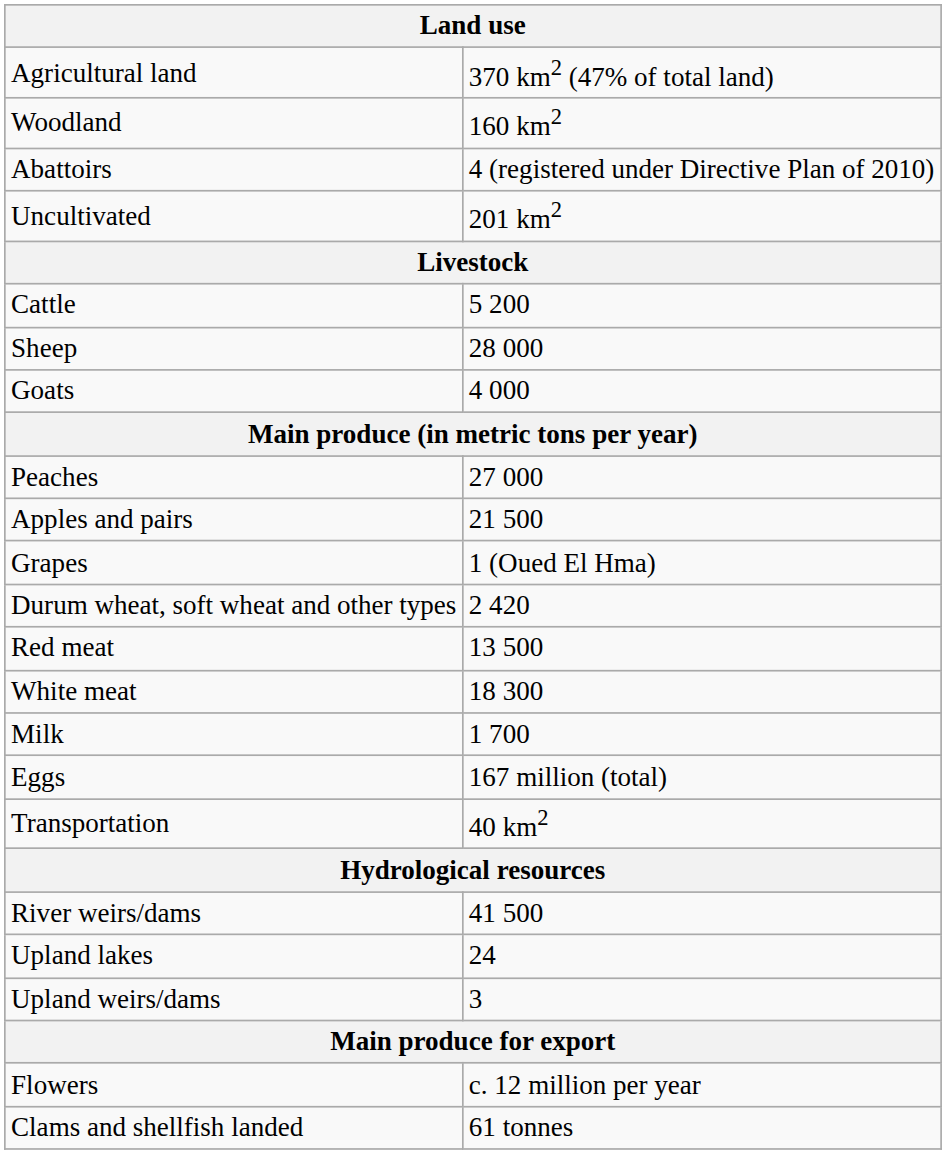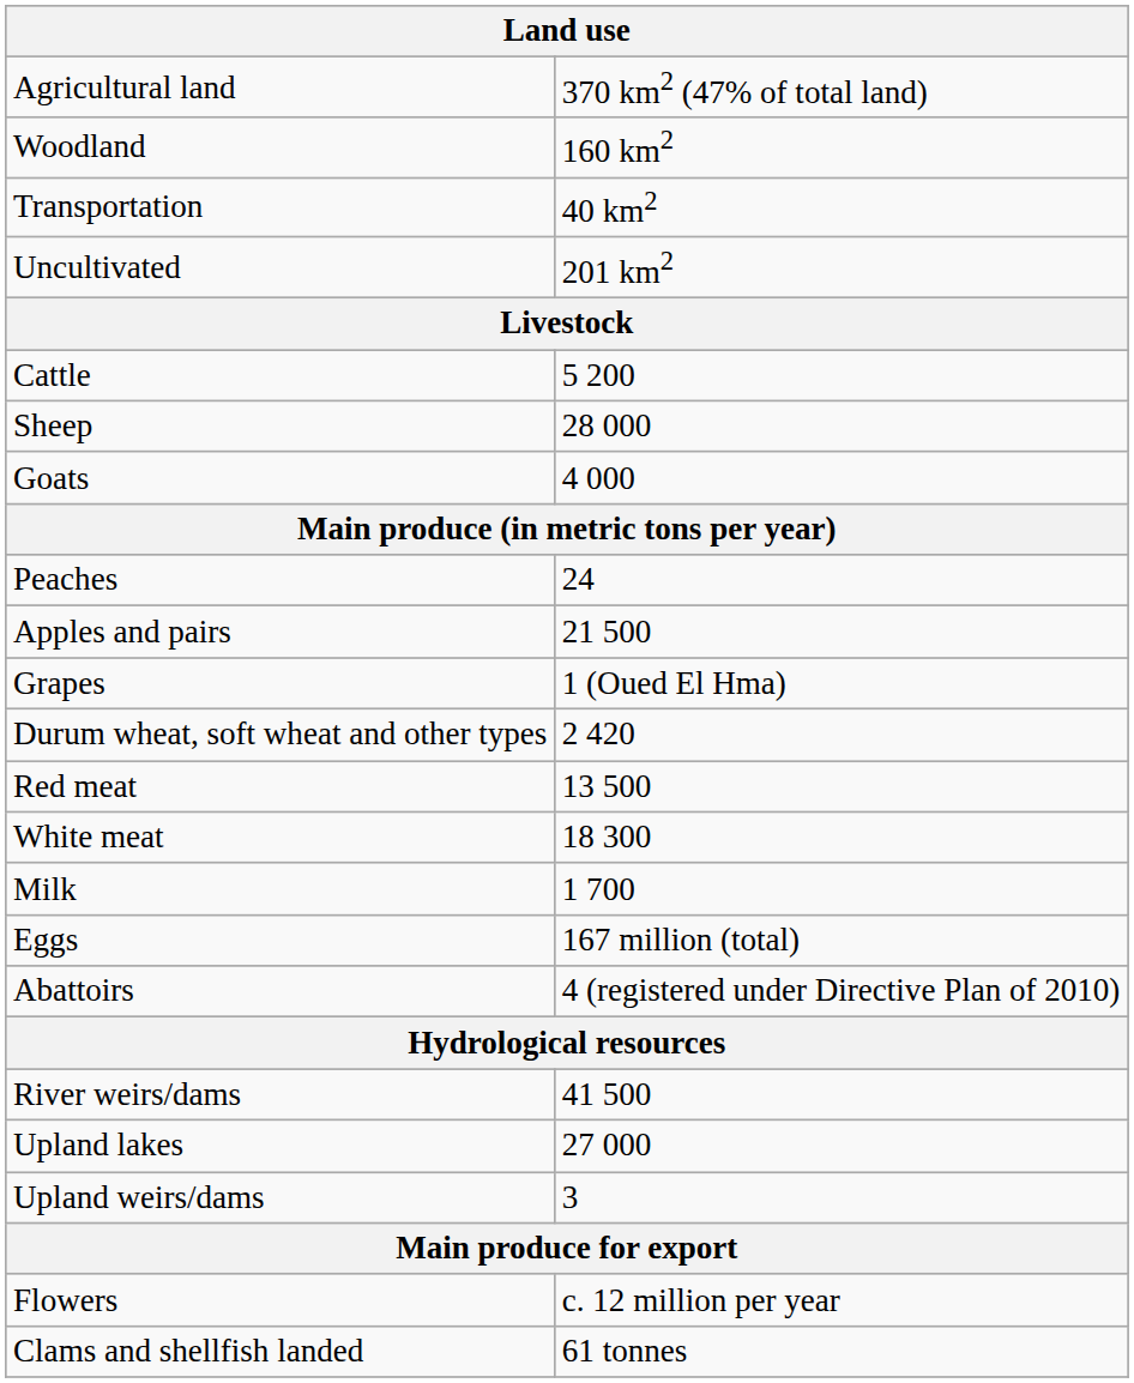 <table class="wikitable">
 <tr>
 <th colspan="2">Land use</th>
 </tr>
 <tr>
 <td>Agricultural land</td>
 <td>370 km<sup>2</sup> (47% of total land)</td>
 </tr>
 <tr>
 <td>Woodland</td>
 <td>160 km<sup>2</sup></td>
 </tr>
 <tr>
-<td>Abattoirs</td>
-<td>4 (registered under Directive Plan of 2010)</td>
+<td>Transportation</td>
+<td>40 km<sup>2</sup></td>
 </tr>
 <tr>
 <td>Uncultivated</td>
 <td>201 km<sup>2</sup></td>
 </tr>
 <tr>
 <th colspan="2">Livestock</th>
 </tr>
 <tr>
 <td>Cattle</td>
 <td>5 200</td>
 </tr>
 <tr>
 <td>Sheep</td>
 <td>28 000</td>
 </tr>
 <tr>
 <td>Goats</td>
 <td>4 000</td>
 </tr>
 <tr>
 <th colspan="2">Main produce (in metric tons per year)</th>
 </tr>
 <tr>
 <td>Peaches</td>
-<td>27 000</td>
+<td>24</td>
 </tr>
 <tr>
 <td>Apples and pairs</td>
 <td>21 500</td>
 </tr>
 <tr>
 <td>Grapes</td>
 <td>1 (Oued El Hma)</td>
 </tr>
 <tr>
 <td>Durum wheat, soft wheat and other types</td>
 <td>2 420</td>
 </tr>
 <tr>
 <td>Red meat</td>
 <td>13 500</td>
 </tr>
 <tr>
 <td>White meat</td>
 <td>18 300</td>
 </tr>
 <tr>
 <td>Milk</td>
 <td>1 700</td>
 </tr>
 <tr>
 <td>Eggs</td>
 <td>167 million (total)</td>
 </tr>
 <tr>
-<td>Transportation</td>
-<td>40 km<sup>2</sup></td>
+<td>Abattoirs</td>
+<td>4 (registered under Directive Plan of 2010)</td>
 </tr>
 <tr>
 <th colspan="2">Hydrological resources</th>
 </tr>
 <tr>
 <td>River weirs/dams</td>
 <td>41 500</td>
 </tr>
 <tr>
 <td>Upland lakes</td>
-<td>24</td>
+<td>27 000</td>
 </tr>
 <tr>
 <td>Upland weirs/dams</td>
 <td>3</td>
 </tr>
 <tr>
 <th colspan="2">Main produce for export</th>
 </tr>
 <tr>
 <td>Flowers</td>
 <td>c. 12 million per year</td>
 </tr>
 <tr>
 <td>Clams and shellfish landed</td>
 <td>61 tonnes</td>
 </tr>
 </table>
